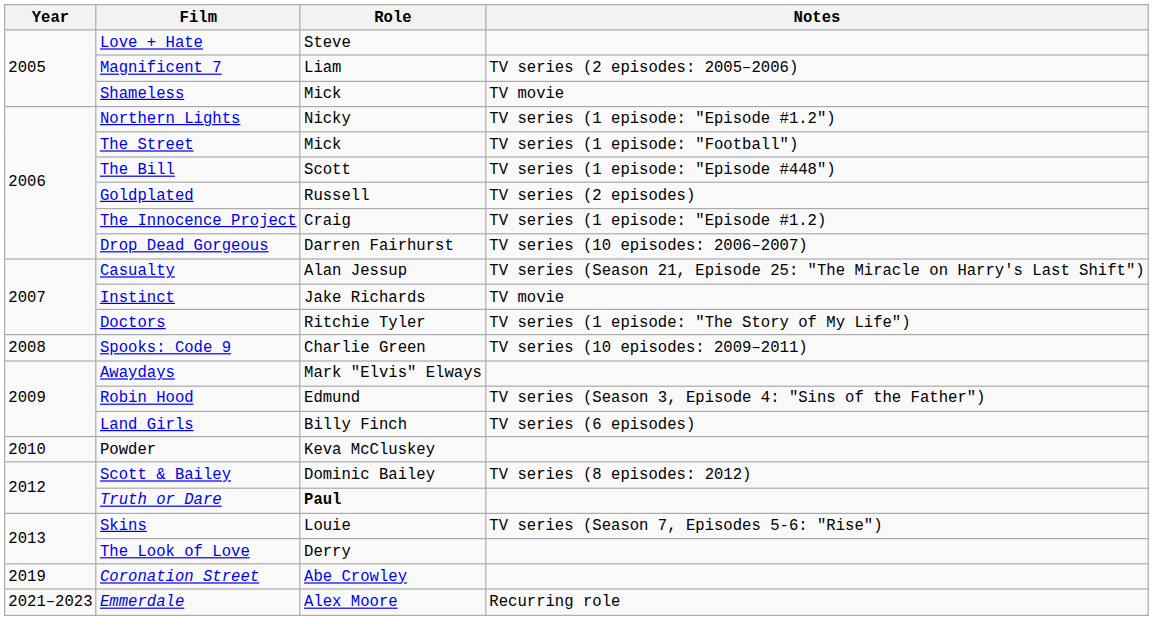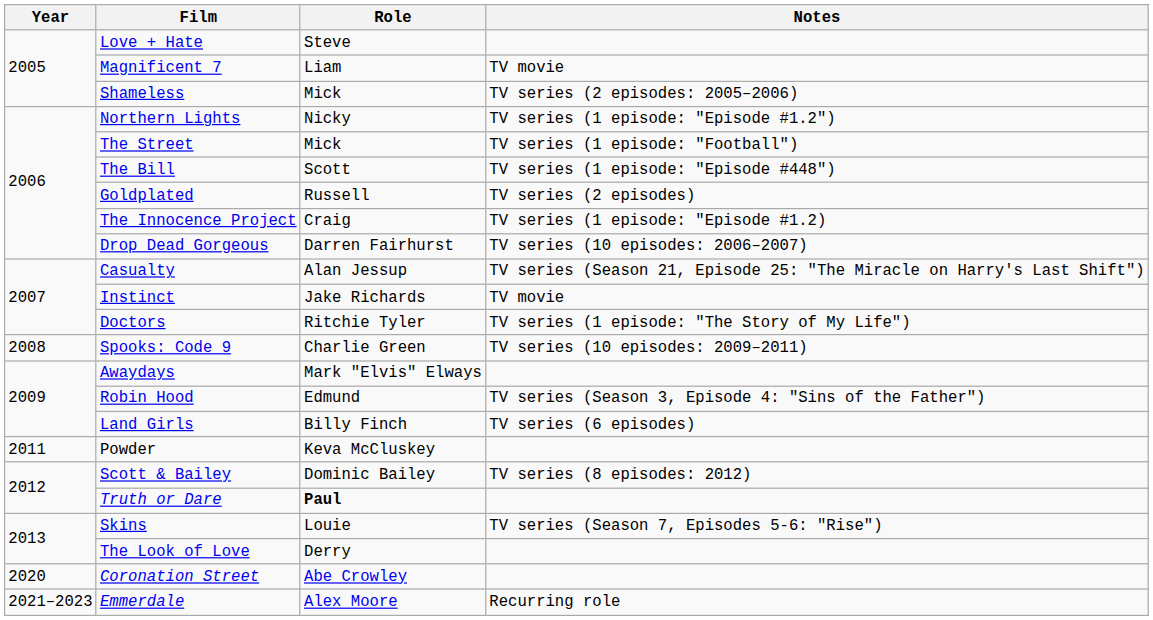 <table class="wikitable">
 <tr>
 <th>Year</th>
 <th>Film</th>
 <th>Role</th>
 <th>Notes</th>
 </tr>
 <tr>
 <td rowspan="3">2005</td>
 <td><a href='#'>Love + Hate</a></td>
 <td>Steve</td>
 <td></td>
 </tr>
 <tr>
 <td><a href='#'>Magnificent 7</a></td>
 <td>Liam</td>
-<td>TV series (2 episodes: 2005–2006)</td>
+<td>TV movie</td>
 </tr>
 <tr>
 <td><a href='#'>Shameless</a></td>
 <td>Mick</td>
-<td>TV movie</td>
+<td>TV series (2 episodes: 2005–2006)</td>
 </tr>
 <tr>
 <td rowspan="6">2006</td>
 <td><a href='#'>Northern Lights</a></td>
 <td>Nicky</td>
 <td>TV series (1 episode: "Episode #1.2")</td>
 </tr>
 <tr>
 <td><a href='#'>The Street</a></td>
 <td>Mick</td>
 <td>TV series (1 episode: "Football")</td>
 </tr>
 <tr>
 <td><a href='#'>The Bill</a></td>
 <td>Scott</td>
 <td>TV series (1 episode: "Episode #448")</td>
 </tr>
 <tr>
 <td><a href='#'>Goldplated</a></td>
 <td>Russell</td>
 <td>TV series (2 episodes)</td>
 </tr>
 <tr>
 <td><a href='#'>The Innocence Project</a></td>
 <td>Craig</td>
 <td>TV series (1 episode: "Episode #1.2)</td>
 </tr>
 <tr>
 <td><a href='#'>Drop Dead Gorgeous</a></td>
 <td>Darren Fairhurst</td>
 <td>TV series (10 episodes: 2006–2007)</td>
 </tr>
 <tr>
 <td rowspan="3">2007</td>
 <td><a href='#'>Casualty</a></td>
 <td>Alan Jessup</td>
 <td>TV series (Season 21, Episode 25: "The Miracle on Harry's Last Shift")</td>
 </tr>
 <tr>
 <td><a href='#'>Instinct</a></td>
 <td>Jake Richards</td>
 <td>TV movie</td>
 </tr>
 <tr>
 <td><a href='#'>Doctors</a></td>
 <td>Ritchie Tyler</td>
 <td>TV series (1 episode: "The Story of My Life")</td>
 </tr>
 <tr>
 <td>2008</td>
 <td><a href='#'>Spooks: Code 9</a></td>
 <td>Charlie Green</td>
 <td>TV series (10 episodes: 2009–2011)</td>
 </tr>
 <tr>
 <td rowspan="3">2009</td>
 <td><a href='#'>Awaydays</a></td>
 <td>Mark "Elvis" Elways</td>
 <td></td>
 </tr>
 <tr>
 <td><a href='#'>Robin Hood</a></td>
 <td>Edmund</td>
 <td>TV series (Season 3, Episode 4: "Sins of the Father")</td>
 </tr>
 <tr>
 <td><a href='#'>Land Girls</a></td>
 <td>Billy Finch</td>
 <td>TV series (6 episodes)</td>
 </tr>
 <tr>
-<td>2010</td>
+<td>2011</td>
 <td>Powder</td>
 <td>Keva McCluskey</td>
 <td></td>
 </tr>
 <tr>
 <td rowspan="2">2012</td>
 <td><a href='#'>Scott & Bailey</a></td>
 <td>Dominic Bailey</td>
 <td>TV series (8 episodes: 2012)</td>
 </tr>
 <tr>
 <td><em><a href='#'>Truth or Dare</a></em></td>
 <td><strong>Paul</strong></td>
 <td></td>
 </tr>
 <tr>
 <td rowspan="2">2013</td>
 <td><a href='#'>Skins</a></td>
 <td>Louie</td>
 <td>TV series (Season 7, Episodes 5-6: "Rise")</td>
 </tr>
 <tr>
 <td><a href='#'>The Look of Love</a></td>
 <td>Derry</td>
 <td></td>
 </tr>
 <tr>
-<td>2019</td>
+<td>2020</td>
 <td><em><a href='#'>Coronation Street</a></em></td>
 <td><a href='#'>Abe Crowley</a></td>
 <td></td>
 </tr>
 <tr>
 <td>2021–2023</td>
 <td><em><a href='#'>Emmerdale</a></em></td>
 <td><a href='#'>Alex Moore</a></td>
 <td>Recurring role</td>
 </tr>
 </table>
